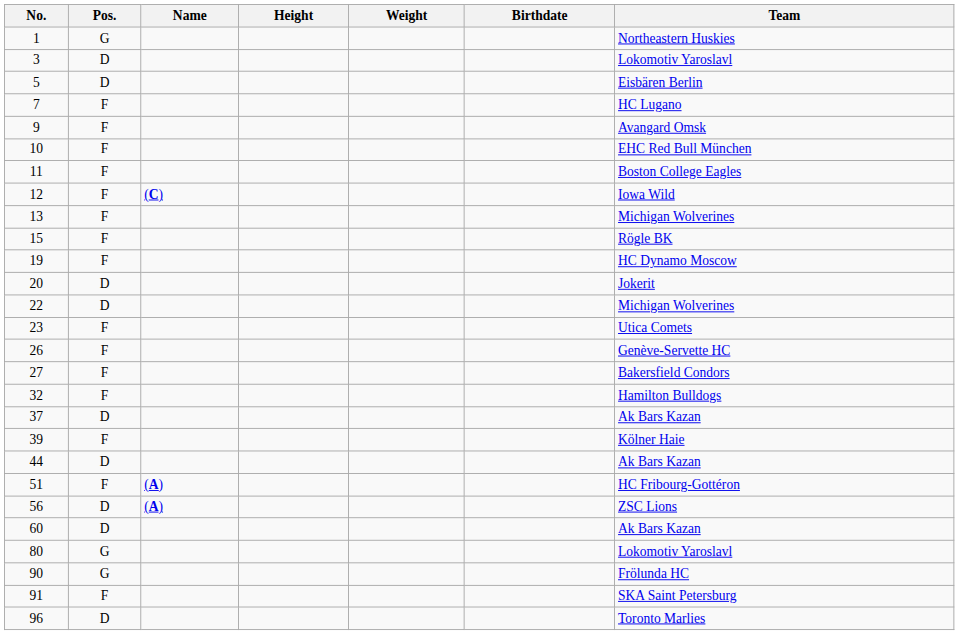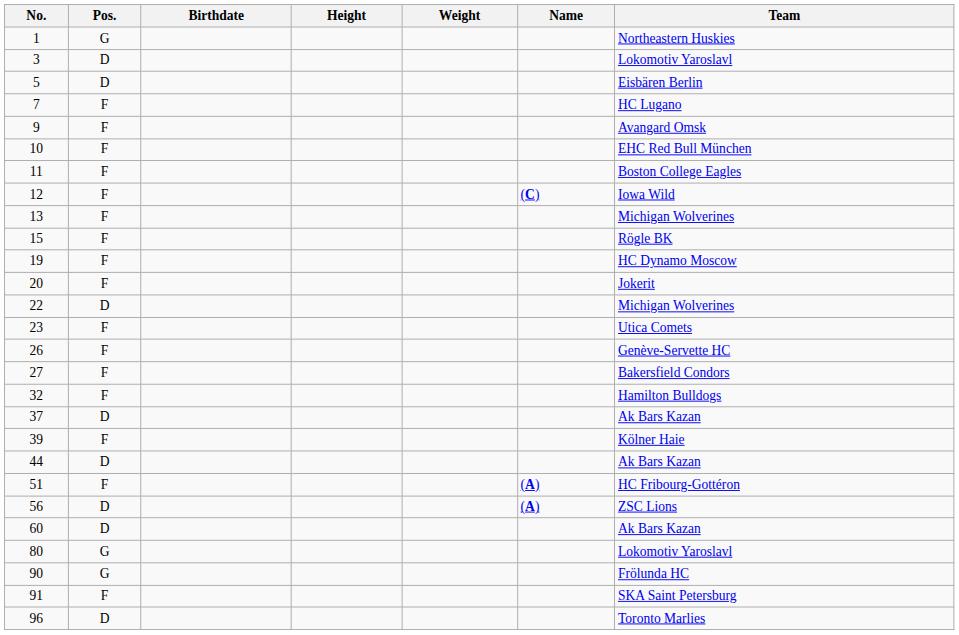 <table class="wikitable sortable" width="80%" style="font-size: 90%; text-align: center;">
 <tr>
 <th>No.</th>
 <th>Pos.</th>
-<th>Name</th>
+<th>Birthdate</th>
 <th>Height</th>
 <th>Weight</th>
-<th>Birthdate</th>
+<th>Name</th>
 <th>Team</th>
 </tr>
 <tr>
 <td>1</td>
 <td>G</td>
-<td style="text-align:left;"></td>
+<td style="text-align:right;"></td>
 <td></td>
 <td></td>
-<td style="text-align:right;"></td>
+<td style="text-align:left;"></td>
 <td style="text-align:left;"> <a href='#'>Northeastern Huskies</a></td>
 </tr>
 <tr>
 <td>3</td>
 <td>D</td>
-<td style="text-align:left;"></td>
+<td style="text-align:right;"></td>
 <td></td>
 <td></td>
-<td style="text-align:right;"></td>
+<td style="text-align:left;"></td>
 <td style="text-align:left;"> <a href='#'>Lokomotiv Yaroslavl</a></td>
 </tr>
 <tr>
 <td>5</td>
 <td>D</td>
-<td style="text-align:left;"></td>
+<td style="text-align:right;"></td>
 <td></td>
 <td></td>
-<td style="text-align:right;"></td>
+<td style="text-align:left;"></td>
 <td style="text-align:left;"> <a href='#'>Eisbären Berlin</a></td>
 </tr>
 <tr>
 <td>7</td>
 <td>F</td>
-<td style="text-align:left;"></td>
+<td style="text-align:right;"></td>
 <td></td>
 <td></td>
-<td style="text-align:right;"></td>
+<td style="text-align:left;"></td>
 <td style="text-align:left;"> <a href='#'>HC Lugano</a></td>
 </tr>
 <tr>
 <td>9</td>
 <td>F</td>
-<td style="text-align:left;"></td>
+<td style="text-align:right;"></td>
 <td></td>
 <td></td>
-<td style="text-align:right;"></td>
+<td style="text-align:left;"></td>
 <td style="text-align:left;"> <a href='#'>Avangard Omsk</a></td>
 </tr>
 <tr>
 <td>10</td>
 <td>F</td>
-<td style="text-align:left;"></td>
+<td style="text-align:right;"></td>
 <td></td>
 <td></td>
-<td style="text-align:right;"></td>
+<td style="text-align:left;"></td>
 <td style="text-align:left;"> <a href='#'>EHC Red Bull München</a></td>
 </tr>
 <tr>
 <td>11</td>
 <td>F</td>
-<td style="text-align:left;"></td>
+<td style="text-align:right;"></td>
 <td></td>
 <td></td>
-<td style="text-align:right;"></td>
+<td style="text-align:left;"></td>
 <td style="text-align:left;"> <a href='#'>Boston College Eagles</a></td>
 </tr>
 <tr>
 <td>12</td>
 <td>F</td>
-<td style="text-align:left;"> <a href='#'>(<strong>C</strong>)</a></td>
+<td style="text-align:right;"></td>
 <td></td>
 <td></td>
-<td style="text-align:right;"></td>
+<td style="text-align:left;"> <a href='#'>(<strong>C</strong>)</a></td>
 <td style="text-align:left;"> <a href='#'>Iowa Wild</a></td>
 </tr>
 <tr>
 <td>13</td>
 <td>F</td>
-<td style="text-align:left;"></td>
+<td style="text-align:right;"></td>
 <td></td>
 <td></td>
-<td style="text-align:right;"></td>
+<td style="text-align:left;"></td>
 <td style="text-align:left;"> <a href='#'>Michigan Wolverines</a></td>
 </tr>
 <tr>
 <td>15</td>
 <td>F</td>
-<td style="text-align:left;"></td>
+<td style="text-align:right;"></td>
 <td></td>
 <td></td>
-<td style="text-align:right;"></td>
+<td style="text-align:left;"></td>
 <td style="text-align:left;"> <a href='#'>Rögle BK</a></td>
 </tr>
 <tr>
 <td>19</td>
 <td>F</td>
-<td style="text-align:left;"></td>
+<td style="text-align:right;"></td>
 <td></td>
 <td></td>
-<td style="text-align:right;"></td>
+<td style="text-align:left;"></td>
 <td style="text-align:left;"> <a href='#'>HC Dynamo Moscow</a></td>
 </tr>
 <tr>
 <td>20</td>
-<td>D</td>
-<td style="text-align:left;"></td>
+<td>F</td>
+<td style="text-align:right;"></td>
 <td></td>
 <td></td>
-<td style="text-align:right;"></td>
+<td style="text-align:left;"></td>
 <td style="text-align:left;"> <a href='#'>Jokerit</a></td>
 </tr>
 <tr>
 <td>22</td>
 <td>D</td>
-<td style="text-align:left;"></td>
+<td style="text-align:right;"></td>
 <td></td>
 <td></td>
-<td style="text-align:right;"></td>
+<td style="text-align:left;"></td>
 <td style="text-align:left;"> <a href='#'>Michigan Wolverines</a></td>
 </tr>
 <tr>
 <td>23</td>
 <td>F</td>
-<td style="text-align:left;"></td>
+<td style="text-align:right;"></td>
 <td></td>
 <td></td>
-<td style="text-align:right;"></td>
+<td style="text-align:left;"></td>
 <td style="text-align:left;"> <a href='#'>Utica Comets</a></td>
 </tr>
 <tr>
 <td>26</td>
 <td>F</td>
-<td style="text-align:left;"></td>
+<td style="text-align:right;"></td>
 <td></td>
 <td></td>
-<td style="text-align:right;"></td>
+<td style="text-align:left;"></td>
 <td style="text-align:left;"> <a href='#'>Genève-Servette HC</a></td>
 </tr>
 <tr>
 <td>27</td>
 <td>F</td>
-<td style="text-align:left;"></td>
+<td style="text-align:right;"></td>
 <td></td>
 <td></td>
-<td style="text-align:right;"></td>
+<td style="text-align:left;"></td>
 <td style="text-align:left;"> <a href='#'>Bakersfield Condors</a></td>
 </tr>
 <tr>
 <td>32</td>
 <td>F</td>
-<td style="text-align:left;"></td>
+<td style="text-align:right;"></td>
 <td></td>
 <td></td>
-<td style="text-align:right;"></td>
+<td style="text-align:left;"></td>
 <td style="text-align:left;"> <a href='#'>Hamilton Bulldogs</a></td>
 </tr>
 <tr>
 <td>37</td>
 <td>D</td>
-<td style="text-align:left;"></td>
+<td style="text-align:right;"></td>
 <td></td>
 <td></td>
-<td style="text-align:right;"></td>
+<td style="text-align:left;"></td>
 <td style="text-align:left;"> <a href='#'>Ak Bars Kazan</a></td>
 </tr>
 <tr>
 <td>39</td>
 <td>F</td>
-<td style="text-align:left;"></td>
+<td style="text-align:right;"></td>
 <td></td>
 <td></td>
-<td style="text-align:right;"></td>
+<td style="text-align:left;"></td>
 <td style="text-align:left;"> <a href='#'>Kölner Haie</a></td>
 </tr>
 <tr>
 <td>44</td>
 <td>D</td>
-<td style="text-align:left;"></td>
+<td style="text-align:right;"></td>
 <td></td>
 <td></td>
-<td style="text-align:right;"></td>
+<td style="text-align:left;"></td>
 <td style="text-align:left;"> <a href='#'>Ak Bars Kazan</a></td>
 </tr>
 <tr>
 <td>51</td>
 <td>F</td>
-<td style="text-align:left;"> <a href='#'>(<strong>A</strong>)</a></td>
+<td style="text-align:right;"></td>
 <td></td>
 <td></td>
-<td style="text-align:right;"></td>
+<td style="text-align:left;"> <a href='#'>(<strong>A</strong>)</a></td>
 <td style="text-align:left;"> <a href='#'>HC Fribourg-Gottéron</a></td>
 </tr>
 <tr>
 <td>56</td>
 <td>D</td>
-<td style="text-align:left;"> <a href='#'>(<strong>A</strong>)</a></td>
+<td style="text-align:right;"></td>
 <td></td>
 <td></td>
-<td style="text-align:right;"></td>
+<td style="text-align:left;"> <a href='#'>(<strong>A</strong>)</a></td>
 <td style="text-align:left;"> <a href='#'>ZSC Lions</a></td>
 </tr>
 <tr>
 <td>60</td>
 <td>D</td>
-<td style="text-align:left;"></td>
+<td style="text-align:right;"></td>
 <td></td>
 <td></td>
-<td style="text-align:right;"></td>
+<td style="text-align:left;"></td>
 <td style="text-align:left;"> <a href='#'>Ak Bars Kazan</a></td>
 </tr>
 <tr>
 <td>80</td>
 <td>G</td>
-<td style="text-align:left;"></td>
+<td style="text-align:right;"></td>
 <td></td>
 <td></td>
-<td style="text-align:right;"></td>
+<td style="text-align:left;"></td>
 <td style="text-align:left;"> <a href='#'>Lokomotiv Yaroslavl</a></td>
 </tr>
 <tr>
 <td>90</td>
 <td>G</td>
-<td style="text-align:left;"></td>
+<td style="text-align:right;"></td>
 <td></td>
 <td></td>
-<td style="text-align:right;"></td>
+<td style="text-align:left;"></td>
 <td style="text-align:left;"> <a href='#'>Frölunda HC</a></td>
 </tr>
 <tr>
 <td>91</td>
 <td>F</td>
-<td style="text-align:left;"></td>
+<td style="text-align:right;"></td>
 <td></td>
 <td></td>
-<td style="text-align:right;"></td>
+<td style="text-align:left;"></td>
 <td style="text-align:left;"> <a href='#'>SKA Saint Petersburg</a></td>
 </tr>
 <tr>
 <td>96</td>
 <td>D</td>
-<td style="text-align:left;"></td>
+<td style="text-align:right;"></td>
 <td></td>
 <td></td>
-<td style="text-align:right;"></td>
+<td style="text-align:left;"></td>
 <td style="text-align:left;"> <a href='#'>Toronto Marlies</a></td>
 </tr>
 </table>
